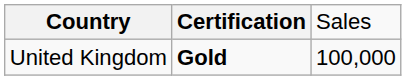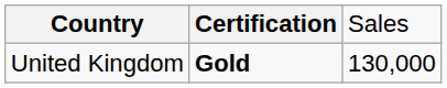 <table class="wikitable">
 <tr>
 <th align="left">Country</th>
 <th align="left">Certification</th>
 <td align="left">Sales</td>
 </tr>
 <tr>
 <td align="left">United Kingdom</td>
 <td align="left"><strong>Gold</strong></td>
-<td align="left">100,000</td>
+<td align="left">130,000</td>
 </tr>
 </table>
